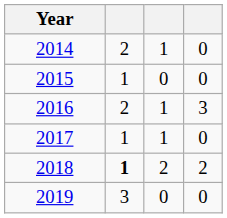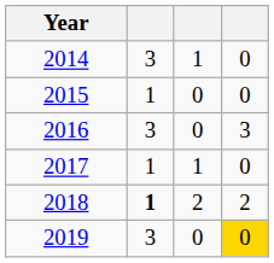 <table class="wikitable" width=30% style="font-size:100%; text-align:center;">
 <tr>
 <th>Year</th>
 <th></th>
 <th></th>
 <th></th>
 </tr>
 <tr>
 <td><a href='#'>2014</a></td>
-<td>2</td>
+<td>3</td>
 <td>1</td>
 <td>0</td>
 </tr>
 <tr>
 <td><a href='#'>2015</a></td>
 <td>1</td>
 <td>0</td>
 <td>0</td>
 </tr>
 <tr>
 <td><a href='#'>2016</a></td>
-<td>2</td>
-<td>1</td>
+<td>3</td>
+<td>0</td>
 <td>3</td>
 </tr>
 <tr>
 <td><a href='#'>2017</a></td>
 <td>1</td>
 <td>1</td>
 <td>0</td>
 </tr>
 <tr>
 <td><a href='#'>2018</a></td>
 <td><strong>1</strong></td>
 <td>2</td>
 <td>2</td>
 </tr>
 <tr>
 <td><a href='#'>2019</a></td>
 <td>3</td>
 <td>0</td>
-<td>0</td>
+<td style="background: gold;">0</td>
 </tr>
 </table>
